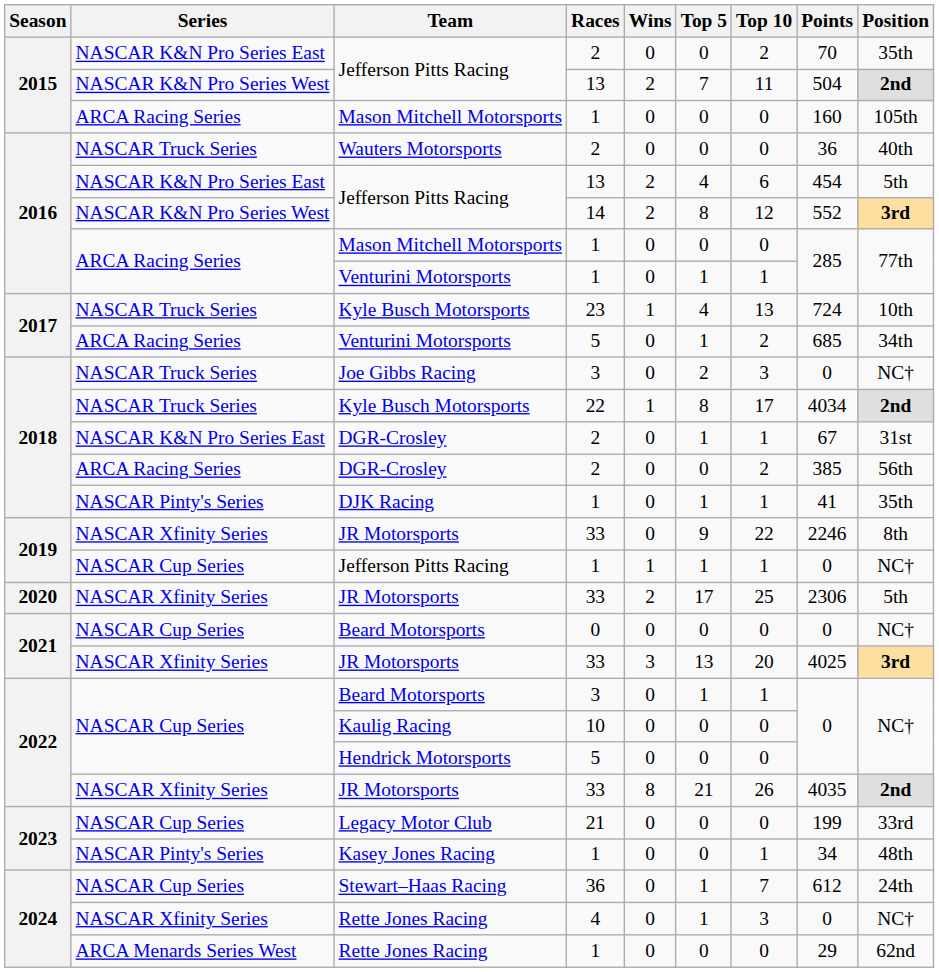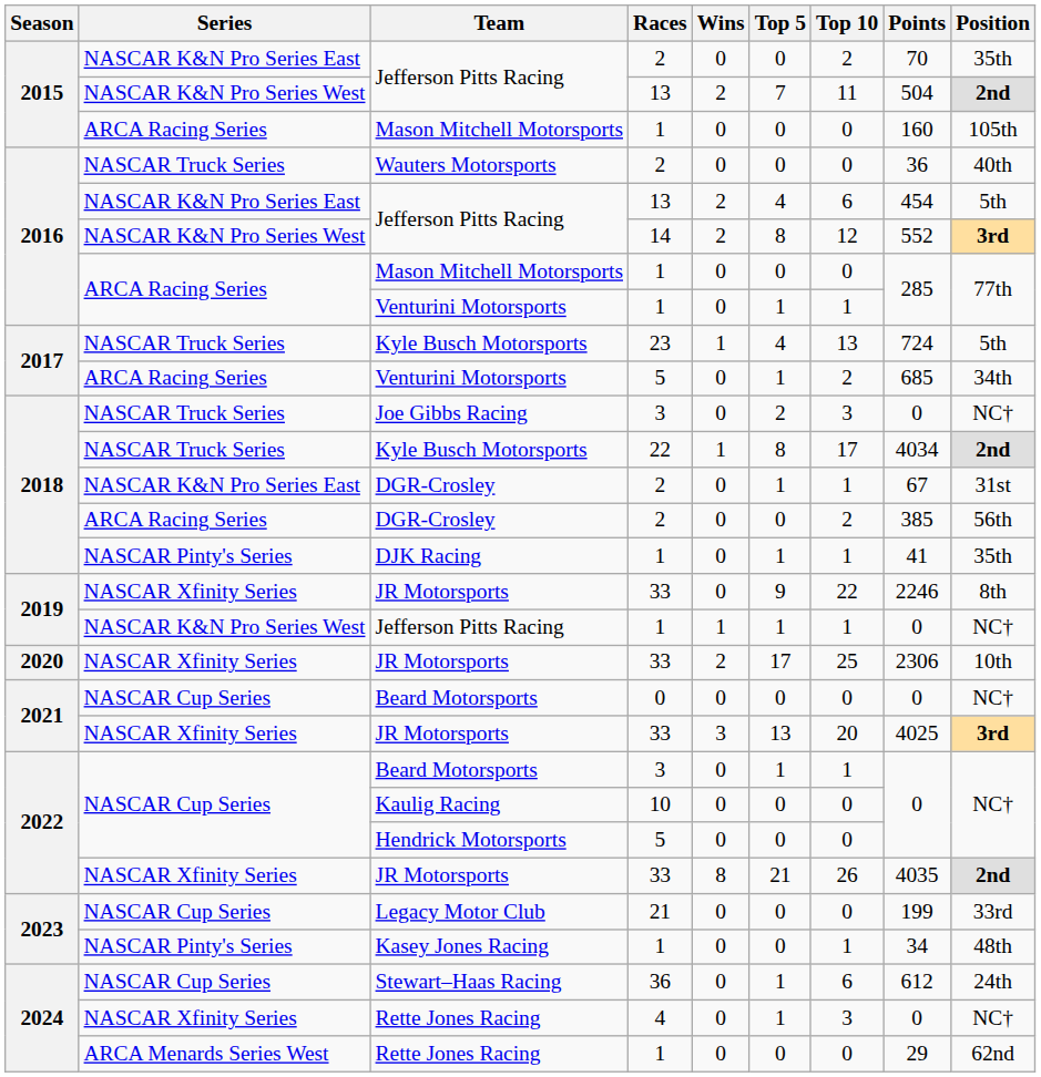 <table class="wikitable" style="font-size: 90%; text-align:center">
 <tr>
 <th>Season</th>
 <th>Series</th>
 <th>Team</th>
 <th>Races</th>
 <th>Wins</th>
 <th>Top 5</th>
 <th>Top 10</th>
 <th>Points</th>
 <th>Position</th>
 </tr>
 <tr>
 <th rowspan=3>2015</th>
 <td align=left><a href='#'>NASCAR K&N Pro Series East</a></td>
 <td rowspan=2 align=left>Jefferson Pitts Racing</td>
 <td>2</td>
 <td>0</td>
 <td>0</td>
 <td>2</td>
 <td>70</td>
 <td>35th</td>
 </tr>
 <tr>
 <td align=left><a href='#'>NASCAR K&N Pro Series West</a></td>
 <td>13</td>
 <td>2</td>
 <td>7</td>
 <td>11</td>
 <td>504</td>
 <td style="background:#DFDFDF;"><strong>2nd</strong></td>
 </tr>
 <tr>
 <td align=left><a href='#'>ARCA Racing Series</a></td>
 <td align=left><a href='#'>Mason Mitchell Motorsports</a></td>
 <td>1</td>
 <td>0</td>
 <td>0</td>
 <td>0</td>
 <td>160</td>
 <td>105th</td>
 </tr>
 <tr>
 <th rowspan=5>2016</th>
 <td align=left><a href='#'>NASCAR Truck Series</a></td>
 <td align=left><a href='#'>Wauters Motorsports</a></td>
 <td>2</td>
 <td>0</td>
 <td>0</td>
 <td>0</td>
 <td>36</td>
 <td>40th</td>
 </tr>
 <tr>
 <td align=left><a href='#'>NASCAR K&N Pro Series East</a></td>
 <td rowspan=2 align=left>Jefferson Pitts Racing</td>
 <td>13</td>
 <td>2</td>
 <td>4</td>
 <td>6</td>
 <td>454</td>
 <td>5th</td>
 </tr>
 <tr>
 <td align=left><a href='#'>NASCAR K&N Pro Series West</a></td>
 <td>14</td>
 <td>2</td>
 <td>8</td>
 <td>12</td>
 <td>552</td>
 <td style="background:#FFDF9F;"><strong>3rd</strong></td>
 </tr>
 <tr>
 <td rowspan=2 align=left><a href='#'>ARCA Racing Series</a></td>
 <td align=left><a href='#'>Mason Mitchell Motorsports</a></td>
 <td>1</td>
 <td>0</td>
 <td>0</td>
 <td>0</td>
 <td rowspan=2>285</td>
 <td rowspan=2>77th</td>
 </tr>
 <tr>
 <td align=left><a href='#'>Venturini Motorsports</a></td>
 <td>1</td>
 <td>0</td>
 <td>1</td>
 <td>1</td>
 </tr>
 <tr>
 <th rowspan=2>2017</th>
 <td align=left><a href='#'>NASCAR Truck Series</a></td>
 <td align=left><a href='#'>Kyle Busch Motorsports</a></td>
 <td>23</td>
 <td>1</td>
 <td>4</td>
 <td>13</td>
 <td>724</td>
-<td>10th</td>
+<td>5th</td>
 </tr>
 <tr>
 <td align=left><a href='#'>ARCA Racing Series</a></td>
 <td align=left><a href='#'>Venturini Motorsports</a></td>
 <td>5</td>
 <td>0</td>
 <td>1</td>
 <td>2</td>
 <td>685</td>
 <td>34th</td>
 </tr>
 <tr>
 <th rowspan=5>2018</th>
 <td align=left><a href='#'>NASCAR Truck Series</a></td>
 <td align=left><a href='#'>Joe Gibbs Racing</a></td>
 <td>3</td>
 <td>0</td>
 <td>2</td>
 <td>3</td>
 <td>0</td>
 <td>NC†</td>
 </tr>
 <tr>
 <td align=left><a href='#'>NASCAR Truck Series</a></td>
 <td align=left><a href='#'>Kyle Busch Motorsports</a></td>
 <td>22</td>
 <td>1</td>
 <td>8</td>
 <td>17</td>
 <td>4034</td>
 <td style="background:#DFDFDF;"><strong>2nd</strong></td>
 </tr>
 <tr>
 <td align=left><a href='#'>NASCAR K&N Pro Series East</a></td>
 <td align=left><a href='#'>DGR-Crosley</a></td>
 <td>2</td>
 <td>0</td>
 <td>1</td>
 <td>1</td>
 <td>67</td>
 <td>31st</td>
 </tr>
 <tr>
 <td align=left><a href='#'>ARCA Racing Series</a></td>
 <td align=left><a href='#'>DGR-Crosley</a></td>
 <td>2</td>
 <td>0</td>
 <td>0</td>
 <td>2</td>
 <td>385</td>
 <td>56th</td>
 </tr>
 <tr>
 <td align=left><a href='#'>NASCAR Pinty's Series</a></td>
 <td align=left><a href='#'>DJK Racing</a></td>
 <td>1</td>
 <td>0</td>
 <td>1</td>
 <td>1</td>
 <td>41</td>
 <td>35th</td>
 </tr>
 <tr>
 <th rowspan=2>2019</th>
 <td align=left><a href='#'>NASCAR Xfinity Series</a></td>
 <td align=left><a href='#'>JR Motorsports</a></td>
 <td>33</td>
 <td>0</td>
 <td>9</td>
 <td>22</td>
 <td>2246</td>
 <td>8th</td>
 </tr>
 <tr>
-<td align=left><a href='#'>NASCAR Cup Series</a></td>
+<td align=left><a href='#'>NASCAR K&N Pro Series West</a></td>
 <td align=left>Jefferson Pitts Racing</td>
 <td>1</td>
 <td>1</td>
 <td>1</td>
 <td>1</td>
 <td>0</td>
 <td>NC†</td>
 </tr>
 <tr>
 <th>2020</th>
 <td align=left><a href='#'>NASCAR Xfinity Series</a></td>
 <td align=left><a href='#'>JR Motorsports</a></td>
 <td>33</td>
 <td>2</td>
 <td>17</td>
 <td>25</td>
 <td>2306</td>
-<td>5th</td>
+<td>10th</td>
 </tr>
 <tr>
 <th rowspan=2>2021</th>
 <td align=left><a href='#'>NASCAR Cup Series</a></td>
 <td align=left><a href='#'>Beard Motorsports</a></td>
 <td>0</td>
 <td>0</td>
 <td>0</td>
 <td>0</td>
 <td>0</td>
 <td>NC†</td>
 </tr>
 <tr>
 <td align=left><a href='#'>NASCAR Xfinity Series</a></td>
 <td align=left><a href='#'>JR Motorsports</a></td>
 <td>33</td>
 <td>3</td>
 <td>13</td>
 <td>20</td>
 <td>4025</td>
 <td style="background:#FFDF9F;"><strong>3rd</strong></td>
 </tr>
 <tr>
 <th rowspan=4>2022</th>
 <td rowspan=3 align=left><a href='#'>NASCAR Cup Series</a></td>
 <td align=left><a href='#'>Beard Motorsports</a></td>
 <td>3</td>
 <td>0</td>
 <td>1</td>
 <td>1</td>
 <td rowspan=3>0</td>
 <td rowspan=3>NC†</td>
 </tr>
 <tr>
 <td align=left><a href='#'>Kaulig Racing</a></td>
 <td>10</td>
 <td>0</td>
 <td>0</td>
 <td>0</td>
 </tr>
 <tr>
 <td align=left><a href='#'>Hendrick Motorsports</a></td>
 <td>5</td>
 <td>0</td>
 <td>0</td>
 <td>0</td>
 </tr>
 <tr>
 <td align=left><a href='#'>NASCAR Xfinity Series</a></td>
 <td align=left><a href='#'>JR Motorsports</a></td>
 <td>33</td>
 <td>8</td>
 <td>21</td>
 <td>26</td>
 <td>4035</td>
 <td style="background:#DFDFDF;"><strong>2nd</strong></td>
 </tr>
 <tr>
 <th rowspan=2>2023</th>
 <td align=left><a href='#'>NASCAR Cup Series</a></td>
 <td align=left><a href='#'>Legacy Motor Club</a></td>
 <td>21</td>
 <td>0</td>
 <td>0</td>
 <td>0</td>
 <td>199</td>
 <td>33rd</td>
 </tr>
 <tr>
 <td align=left><a href='#'>NASCAR Pinty's Series</a></td>
 <td align=left><a href='#'>Kasey Jones Racing</a></td>
 <td>1</td>
 <td>0</td>
 <td>0</td>
 <td>1</td>
 <td>34</td>
 <td>48th</td>
 </tr>
 <tr>
 <th rowspan=3>2024</th>
 <td align=left><a href='#'>NASCAR Cup Series</a></td>
 <td align=left><a href='#'>Stewart–Haas Racing</a></td>
 <td>36</td>
 <td>0</td>
 <td>1</td>
-<td>7</td>
+<td>6</td>
 <td>612</td>
 <td>24th</td>
 </tr>
 <tr>
 <td align=left><a href='#'>NASCAR Xfinity Series</a></td>
 <td align=left><a href='#'>Rette Jones Racing</a></td>
 <td>4</td>
 <td>0</td>
 <td>1</td>
 <td>3</td>
 <td>0</td>
 <td>NC†</td>
 </tr>
 <tr>
 <td align=left><a href='#'>ARCA Menards Series West</a></td>
 <td align=left><a href='#'>Rette Jones Racing</a></td>
 <td>1</td>
 <td>0</td>
 <td>0</td>
 <td>0</td>
 <td>29</td>
 <td>62nd</td>
 </tr>
 </table>
